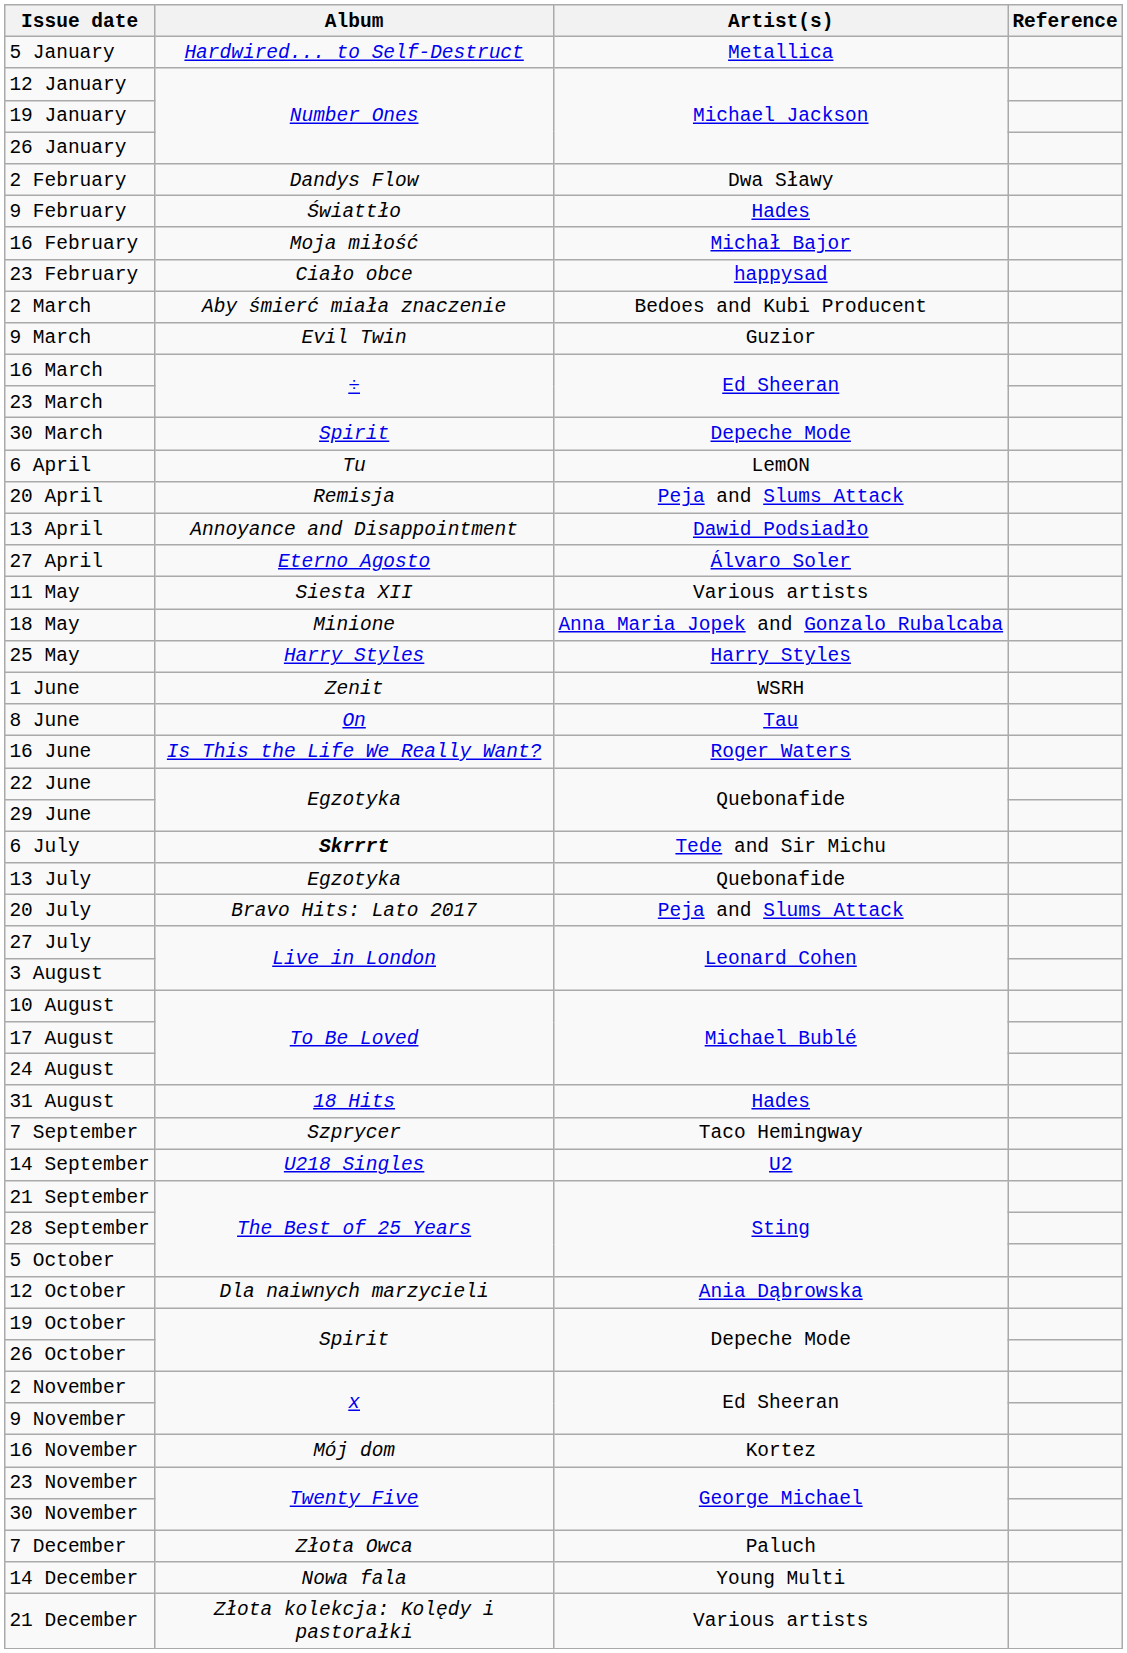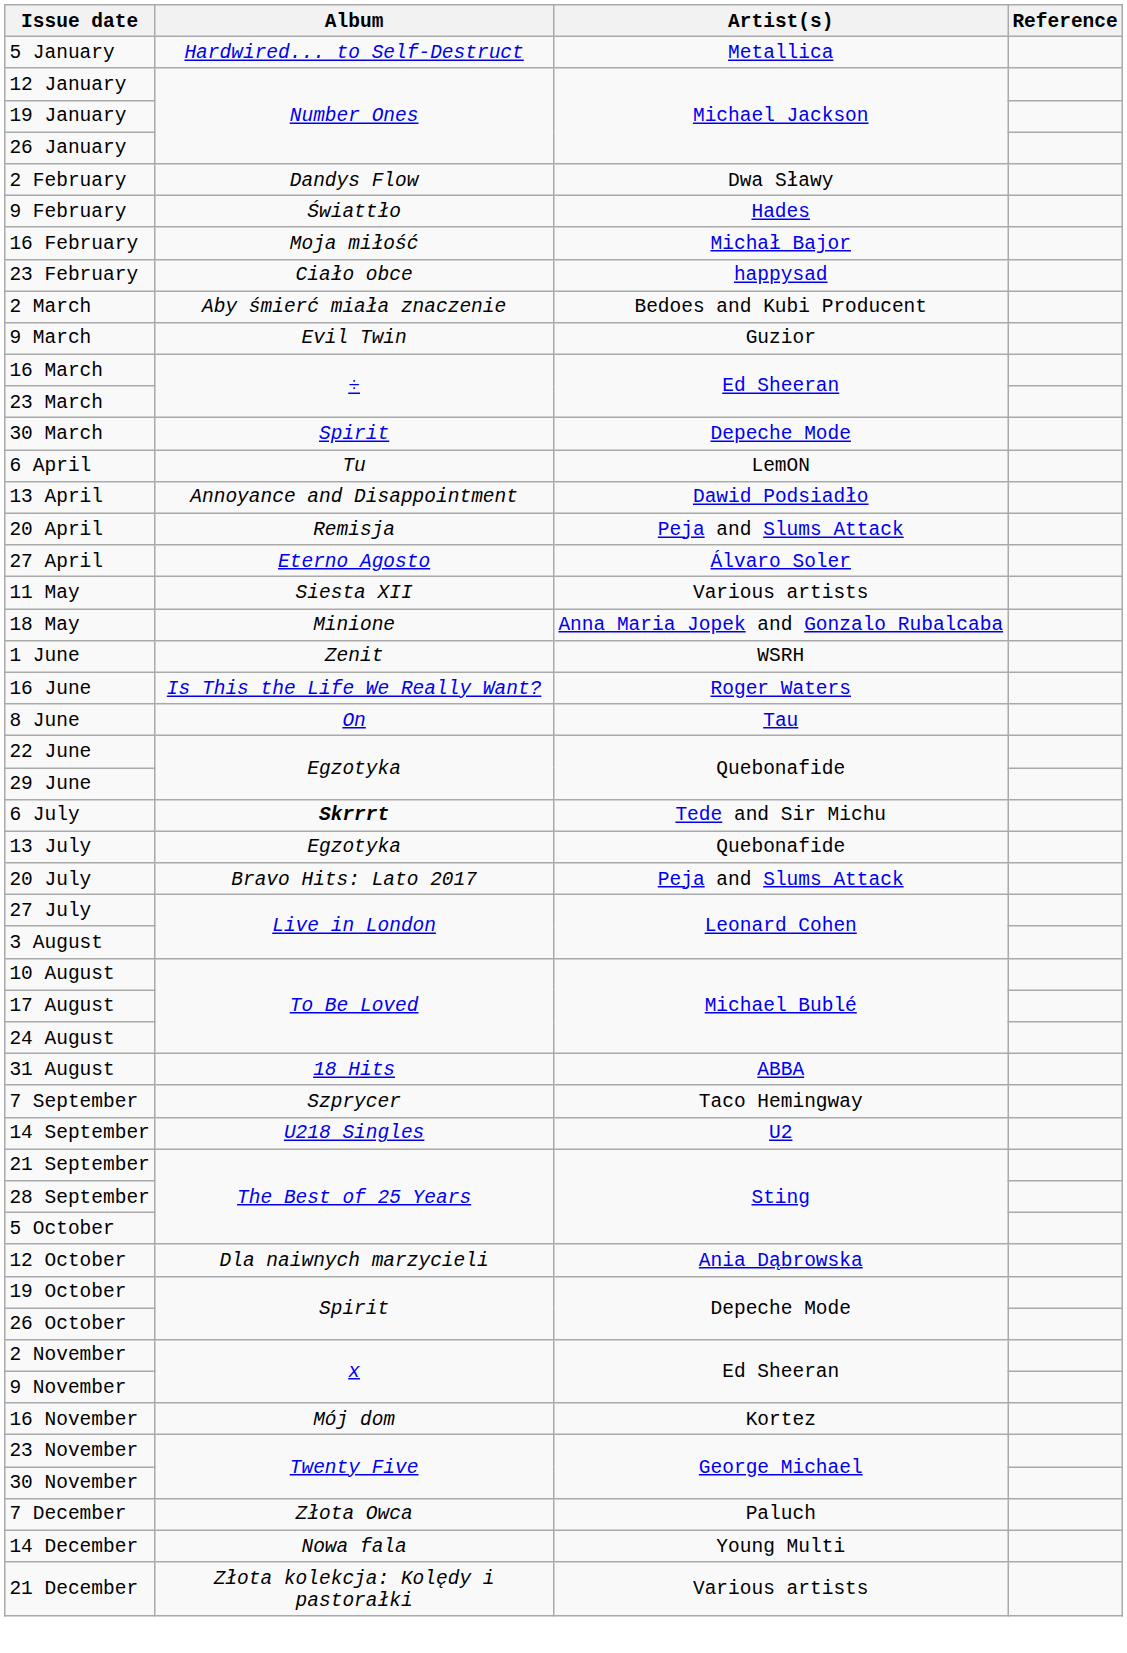 <table class="wikitable">
 <tr>
 <th>Issue date</th>
 <th style="width:20em;">Album</th>
 <th>Artist(s)</th>
 <th>Reference</th>
 </tr>
 <tr>
 <td>5 January</td>
 <td align="center"><em><a href='#'>Hardwired... to Self-Destruct</a></em></td>
 <td align="center"><a href='#'>Metallica</a></td>
 <td align="center"></td>
 </tr>
 <tr>
 <td>12 January</td>
 <td align="center" rowspan="3"><em><a href='#'>Number Ones</a></em></td>
 <td align="center" rowspan="3"><a href='#'>Michael Jackson</a></td>
 <td align="center"></td>
 </tr>
 <tr>
 <td>19 January</td>
 <td align="center"></td>
 </tr>
 <tr>
 <td>26 January</td>
 <td align="center"></td>
 </tr>
 <tr>
 <td>2 February</td>
 <td align="center"><em>Dandys Flow</em></td>
 <td align="center">Dwa Sławy</td>
 <td align="center"></td>
 </tr>
 <tr>
 <td>9 February</td>
 <td align="center"><em>Świattło</em></td>
 <td align="center"><a href='#'>Hades</a></td>
 <td align="center"></td>
 </tr>
 <tr>
 <td>16 February</td>
 <td align="center"><em>Moja miłość</em></td>
 <td align="center"><a href='#'>Michał Bajor</a></td>
 <td align="center"></td>
 </tr>
 <tr>
 <td>23 February</td>
 <td align="center"><em>Ciało obce</em></td>
 <td align="center"><a href='#'>happysad</a></td>
 <td align="center"></td>
 </tr>
 <tr>
 <td>2 March</td>
 <td align="center"><em>Aby śmierć miała znaczenie</em></td>
 <td align="center">Bedoes and Kubi Producent</td>
 <td align="center"></td>
 </tr>
 <tr>
 <td>9 March</td>
 <td align="center"><em>Evil Twin</em></td>
 <td align="center">Guzior</td>
 <td align="center"></td>
 </tr>
 <tr>
 <td>16 March</td>
 <td align="center" rowspan="2"><em><a href='#'>÷</a></em></td>
 <td align="center" rowspan="2"><a href='#'>Ed Sheeran</a></td>
 <td align="center"></td>
 </tr>
 <tr>
 <td>23 March</td>
 <td align="center"></td>
 </tr>
 <tr>
 <td>30 March</td>
 <td align="center"><em><a href='#'>Spirit</a></em></td>
 <td align="center"><a href='#'>Depeche Mode</a></td>
 <td align="center"></td>
 </tr>
 <tr>
 <td>6 April</td>
 <td align="center"><em>Tu</em></td>
 <td align="center">LemON</td>
 <td align="center"></td>
 </tr>
 <tr>
+<td>13 April</td>
+<td align="center"><em>Annoyance and Disappointment</em></td>
+<td align="center"><a href='#'>Dawid Podsiadło</a></td>
+<td align="center"></td>
+</tr>
+<tr>
 <td>20 April</td>
 <td align="center"><em>Remisja</em></td>
 <td align="center"><a href='#'>Peja</a> and <a href='#'>Slums Attack</a></td>
-<td align="center"></td>
-</tr>
-<tr>
-<td>13 April</td>
-<td align="center"><em>Annoyance and Disappointment</em></td>
-<td align="center"><a href='#'>Dawid Podsiadło</a></td>
 <td align="center"></td>
 </tr>
 <tr>
 <td>27 April</td>
 <td align="center"><em><a href='#'>Eterno Agosto</a></em></td>
 <td align="center"><a href='#'>Álvaro Soler</a></td>
 <td align="center"></td>
 </tr>
 <tr>
 <td>11 May</td>
 <td align="center"><em>Siesta XII</em></td>
 <td align="center">Various artists</td>
 <td align="center"></td>
 </tr>
 <tr>
 <td>18 May</td>
 <td align="center"><em>Minione</em></td>
 <td align="center"><a href='#'>Anna Maria Jopek</a> and <a href='#'>Gonzalo Rubalcaba</a></td>
 <td align="center"></td>
 </tr>
 <tr>
-<td>25 May</td>
-<td align="center"><em><a href='#'>Harry Styles</a></em></td>
-<td align="center"><a href='#'>Harry Styles</a></td>
-<td align="center"></td>
-</tr>
-<tr>
 <td>1 June</td>
 <td align="center"><em>Zenit</em></td>
 <td align="center">WSRH</td>
 <td align="center"></td>
 </tr>
 <tr>
+<td>16 June</td>
+<td align="center"><em><a href='#'>Is This the Life We Really Want?</a></em></td>
+<td align="center"><a href='#'>Roger Waters</a></td>
+<td align="center"></td>
+</tr>
+<tr>
 <td>8 June</td>
 <td align="center"><em><a href='#'>On</a></em></td>
 <td align="center"><a href='#'>Tau</a></td>
-<td align="center"></td>
-</tr>
-<tr>
-<td>16 June</td>
-<td align="center"><em><a href='#'>Is This the Life We Really Want?</a></em></td>
-<td align="center"><a href='#'>Roger Waters</a></td>
 <td align="center"></td>
 </tr>
 <tr>
 <td>22 June</td>
 <td align="center" rowspan="2"><em>Egzotyka</em></td>
 <td align="center" rowspan="2">Quebonafide</td>
 <td align="center"></td>
 </tr>
 <tr>
 <td>29 June</td>
 <td align="center"></td>
 </tr>
 <tr>
 <td>6 July</td>
 <td align="center"><strong><em>Skrrrt</em></strong></td>
 <td align="center"><a href='#'>Tede</a> and Sir Michu</td>
 <td align="center"></td>
 </tr>
 <tr>
 <td>13 July</td>
 <td align="center"><em>Egzotyka</em></td>
 <td align="center">Quebonafide</td>
 <td align="center"></td>
 </tr>
 <tr>
 <td>20 July</td>
 <td align="center"><em>Bravo Hits: Lato 2017</em></td>
 <td align="center"><a href='#'>Peja</a> and <a href='#'>Slums Attack</a></td>
 <td align="center"></td>
 </tr>
 <tr>
 <td>27 July</td>
 <td align="center" rowspan="2"><em><a href='#'>Live in London</a></em></td>
 <td align="center" rowspan="2"><a href='#'>Leonard Cohen</a></td>
 <td align="center"></td>
 </tr>
 <tr>
 <td>3 August</td>
 <td align="center"></td>
 </tr>
 <tr>
 <td>10 August</td>
 <td align="center" rowspan="3"><em><a href='#'>To Be Loved</a></em></td>
 <td align="center" rowspan="3"><a href='#'>Michael Bublé</a></td>
 <td align="center"></td>
 </tr>
 <tr>
 <td>17 August</td>
 <td align="center"></td>
 </tr>
 <tr>
 <td>24 August</td>
 <td align="center"></td>
 </tr>
 <tr>
 <td>31 August</td>
 <td align="center"><em><a href='#'>18 Hits</a></em></td>
-<td align="center"><a href='#'>Hades</a></td>
+<td align="center"><a href='#'>ABBA</a></td>
 <td align="center"></td>
 </tr>
 <tr>
 <td>7 September</td>
 <td align="center"><em>Szprycer</em></td>
 <td align="center">Taco Hemingway</td>
 <td align="center"></td>
 </tr>
 <tr>
 <td>14 September</td>
 <td align="center"><em><a href='#'>U218 Singles</a></em></td>
 <td align="center"><a href='#'>U2</a></td>
 <td align="center"></td>
 </tr>
 <tr>
 <td>21 September</td>
 <td align="center" rowspan="3"><em><a href='#'>The Best of 25 Years</a></em></td>
 <td align="center" rowspan="3"><a href='#'>Sting</a></td>
 <td align="center"></td>
 </tr>
 <tr>
 <td>28 September</td>
 <td align="center"></td>
 </tr>
 <tr>
 <td>5 October</td>
 <td align="center"></td>
 </tr>
 <tr>
 <td>12 October</td>
 <td align="center"><em>Dla naiwnych marzycieli</em></td>
 <td align="center"><a href='#'>Ania Dąbrowska</a></td>
 <td align="center"></td>
 </tr>
 <tr>
 <td>19 October</td>
 <td align="center" rowspan="2"><em>Spirit</em></td>
 <td align="center" rowspan="2">Depeche Mode</td>
 <td align="center"></td>
 </tr>
 <tr>
 <td>26 October</td>
 <td align="center"></td>
 </tr>
 <tr>
 <td>2 November</td>
 <td align="center" rowspan="2"><em><a href='#'>x</a></em></td>
 <td align="center" rowspan="2">Ed Sheeran</td>
 <td align="center"></td>
 </tr>
 <tr>
 <td>9 November</td>
 <td align="center"></td>
 </tr>
 <tr>
 <td>16 November</td>
 <td align="center"><em>Mój dom</em></td>
 <td align="center">Kortez</td>
 <td align="center"></td>
 </tr>
 <tr>
 <td>23 November</td>
 <td align="center" rowspan="2"><em><a href='#'>Twenty Five</a></em></td>
 <td align="center" rowspan="2"><a href='#'>George Michael</a></td>
 <td align="center"></td>
 </tr>
 <tr>
 <td>30 November</td>
 <td align="center"></td>
 </tr>
 <tr>
 <td>7 December</td>
 <td align="center"><em>Złota Owca</em></td>
 <td align="center">Paluch</td>
 <td align="center"></td>
 </tr>
 <tr>
 <td>14 December</td>
 <td align="center"><em>Nowa fala</em></td>
 <td align="center">Young Multi</td>
 <td align="center"></td>
 </tr>
 <tr>
 <td>21 December</td>
 <td align="center"><em>Złota kolekcja: Kolędy i pastorałki</em></td>
 <td align="center">Various artists</td>
 <td align="center"></td>
 </tr>
 </table>
